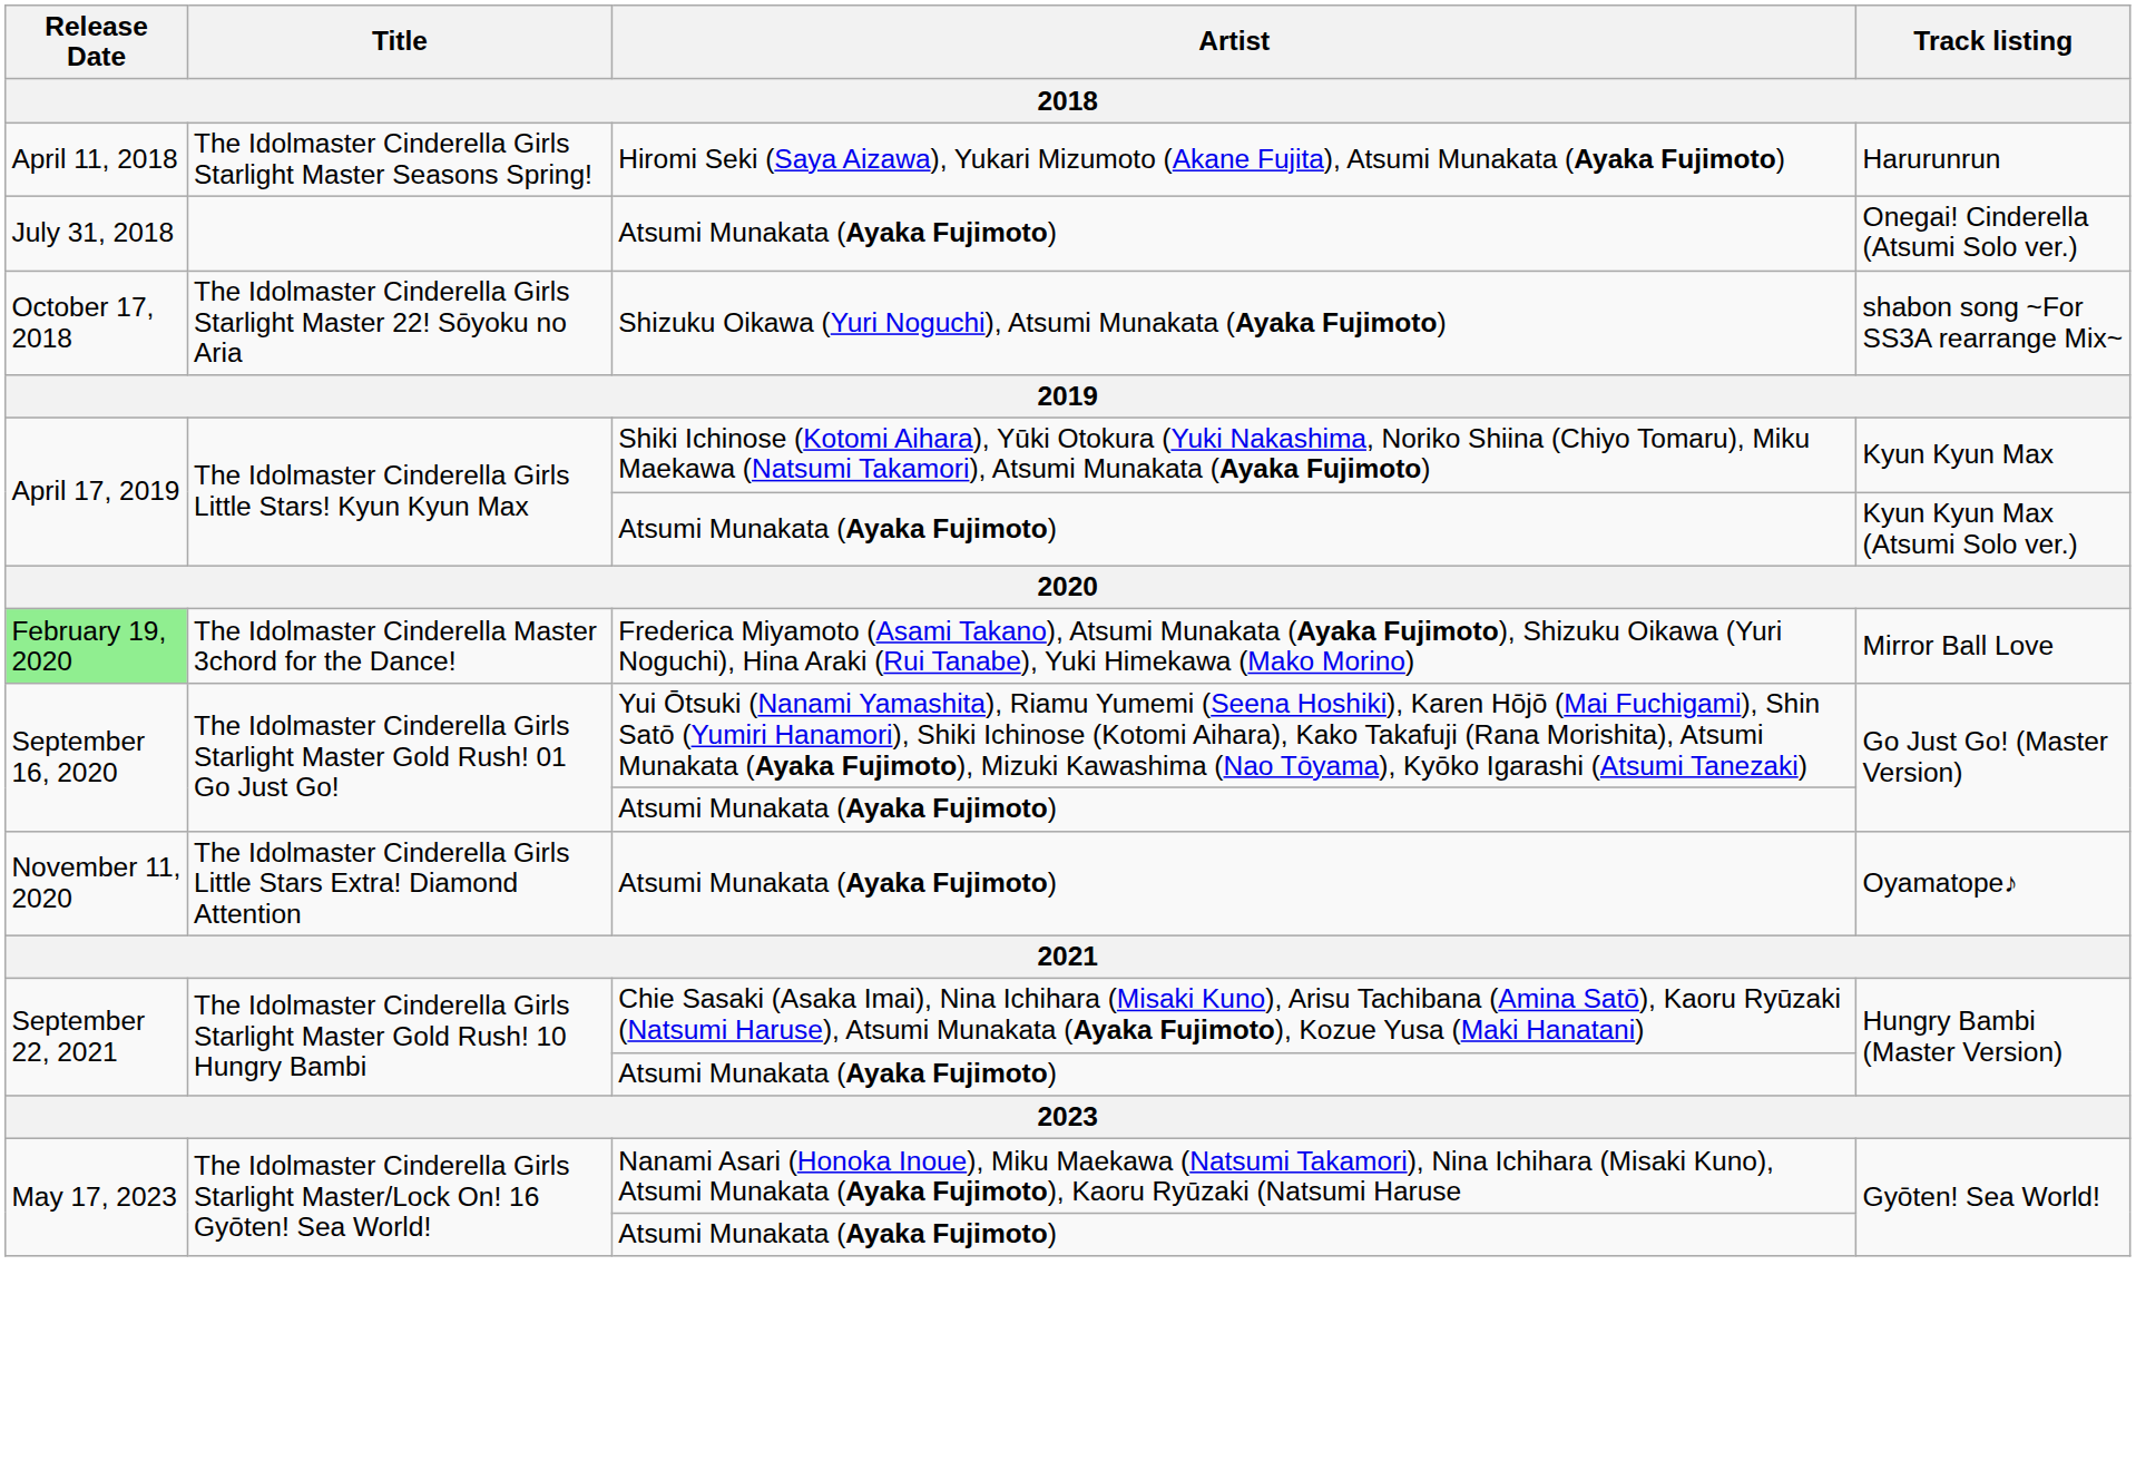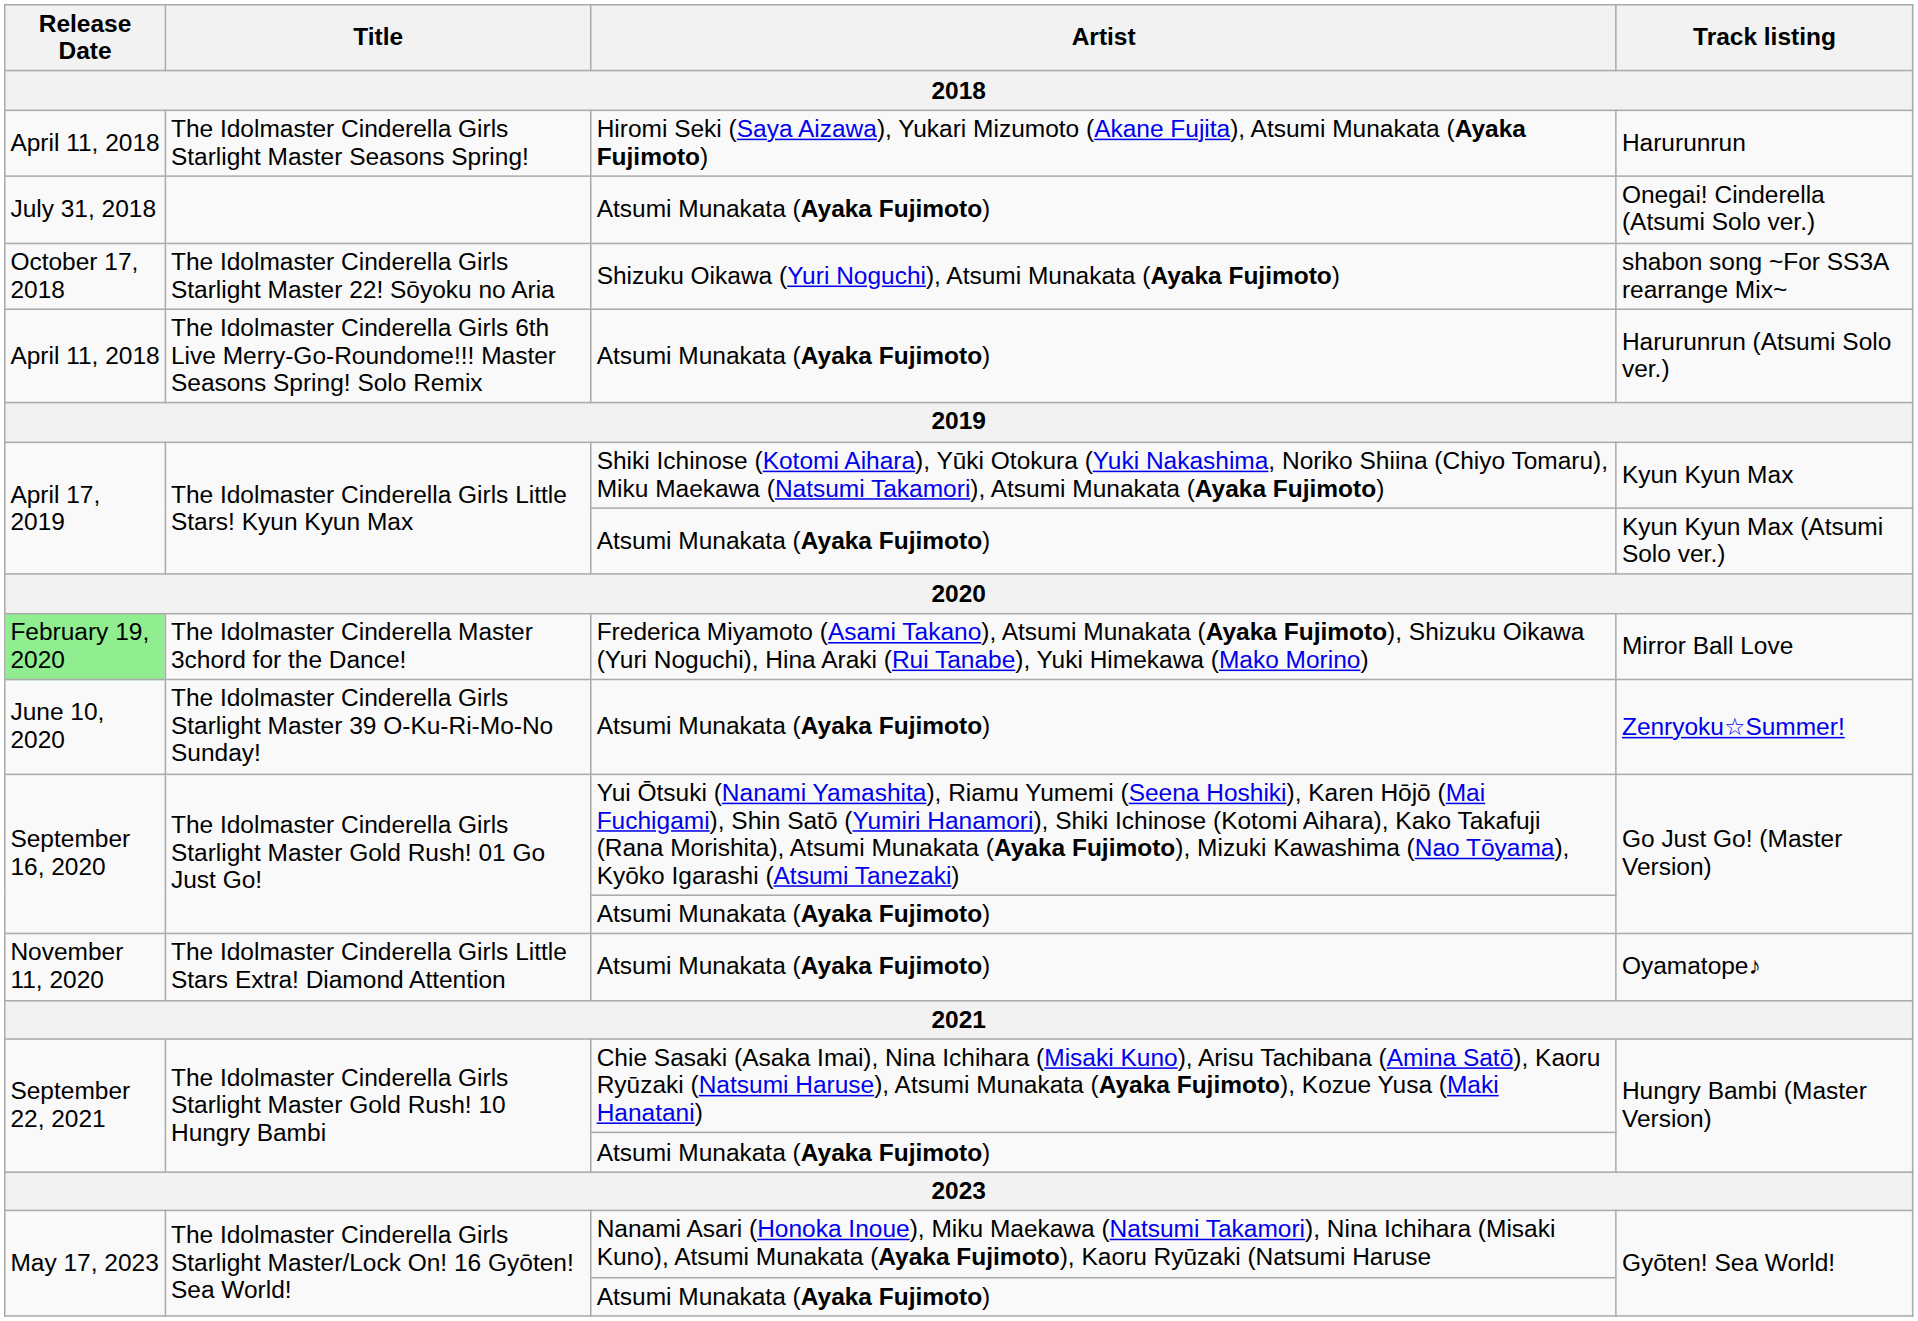 <table class="wikitable sortable">
 <tr>
 <th>Release Date</th>
 <th>Title</th>
 <th>Artist</th>
 <th>Track listing</th>
 </tr>
 <tr>
 <th colspan=4; align=center>2018</th>
 </tr>
 <tr>
 <td>April 11, 2018</td>
 <td>The Idolmaster Cinderella Girls Starlight Master Seasons Spring!</td>
 <td>Hiromi Seki (<a href='#'>Saya Aizawa</a>), Yukari Mizumoto (<a href='#'>Akane Fujita</a>), Atsumi Munakata (<strong>Ayaka Fujimoto</strong>)</td>
 <td>Harurunrun</td>
 </tr>
 <tr>
 <td>July 31, 2018</td>
 <td></td>
 <td>Atsumi Munakata (<strong>Ayaka Fujimoto</strong>)</td>
 <td>Onegai! Cinderella (Atsumi Solo ver.)</td>
 </tr>
 <tr>
 <td>October 17, 2018</td>
 <td>The Idolmaster Cinderella Girls Starlight Master 22! Sōyoku no Aria</td>
 <td>Shizuku Oikawa (<a href='#'>Yuri Noguchi</a>), Atsumi Munakata (<strong>Ayaka Fujimoto</strong>)</td>
 <td>shabon song ~For SS3A rearrange Mix~</td>
 </tr>
 <tr>
+<td>April 11, 2018</td>
+<td>The Idolmaster Cinderella Girls 6th Live Merry-Go-Roundome!!! Master Seasons Spring! Solo Remix</td>
+<td>Atsumi Munakata (<strong>Ayaka Fujimoto</strong>)</td>
+<td>Harurunrun (Atsumi Solo ver.)</td>
+</tr>
+<tr>
 <th colspan=4; align=center>2019</th>
 </tr>
 <tr>
 <td rowspan=2>April 17, 2019</td>
 <td rowspan=2>The Idolmaster Cinderella Girls Little Stars! Kyun Kyun Max</td>
 <td>Shiki Ichinose (<a href='#'>Kotomi Aihara</a>), Yūki Otokura (<a href='#'>Yuki Nakashima</a>, Noriko Shiina (Chiyo Tomaru), Miku Maekawa (<a href='#'>Natsumi Takamori</a>), Atsumi Munakata (<strong>Ayaka Fujimoto</strong>)</td>
 <td>Kyun Kyun Max</td>
 </tr>
 <tr>
 <td>Atsumi Munakata (<strong>Ayaka Fujimoto</strong>)</td>
 <td>Kyun Kyun Max (Atsumi Solo ver.)</td>
 </tr>
 <tr>
 <th colspan=4; align=center>2020</th>
 </tr>
 <tr>
 <td style="background: lightgreen;">February 19, 2020</td>
 <td>The Idolmaster Cinderella Master 3chord for the Dance!</td>
 <td>Frederica Miyamoto (<a href='#'>Asami Takano</a>), Atsumi Munakata (<strong>Ayaka Fujimoto</strong>), Shizuku Oikawa (Yuri Noguchi), Hina Araki (<a href='#'>Rui Tanabe</a>), Yuki Himekawa (<a href='#'>Mako Morino</a>)</td>
 <td>Mirror Ball Love</td>
+</tr>
+<tr>
+<td>June 10, 2020</td>
+<td>The Idolmaster Cinderella Girls Starlight Master 39 O-Ku-Ri-Mo-No Sunday!</td>
+<td>Atsumi Munakata (<strong>Ayaka Fujimoto</strong>)</td>
+<td><a href='#'>Zenryoku☆Summer!</a></td>
 </tr>
 <tr>
 <td rowspan=2>September 16, 2020</td>
 <td rowspan=2>The Idolmaster Cinderella Girls Starlight Master Gold Rush! 01 Go Just Go!</td>
 <td>Yui Ōtsuki (<a href='#'>Nanami Yamashita</a>), Riamu Yumemi (<a href='#'>Seena Hoshiki</a>), Karen Hōjō (<a href='#'>Mai Fuchigami</a>), Shin Satō (<a href='#'>Yumiri Hanamori</a>), Shiki Ichinose (Kotomi Aihara), Kako Takafuji (Rana Morishita), Atsumi Munakata (<strong>Ayaka Fujimoto</strong>), Mizuki Kawashima (<a href='#'>Nao Tōyama</a>), Kyōko Igarashi (<a href='#'>Atsumi Tanezaki</a>)</td>
 <td rowspan=2>Go Just Go! (Master Version)</td>
 </tr>
 <tr>
 <td>Atsumi Munakata (<strong>Ayaka Fujimoto</strong>)</td>
 </tr>
 <tr>
 <td>November 11, 2020</td>
 <td>The Idolmaster Cinderella Girls Little Stars Extra! Diamond Attention</td>
 <td>Atsumi Munakata (<strong>Ayaka Fujimoto</strong>)</td>
 <td>Oyamatope♪</td>
 </tr>
 <tr>
 <th colspan=4; align=center>2021</th>
 </tr>
 <tr>
 <td rowspan=2>September 22, 2021</td>
 <td rowspan=2>The Idolmaster Cinderella Girls Starlight Master Gold Rush! 10 Hungry Bambi</td>
 <td>Chie Sasaki (Asaka Imai), Nina Ichihara (<a href='#'>Misaki Kuno</a>), Arisu Tachibana (<a href='#'>Amina Satō</a>), Kaoru Ryūzaki (<a href='#'>Natsumi Haruse</a>), Atsumi Munakata (<strong>Ayaka Fujimoto</strong>), Kozue Yusa (<a href='#'>Maki Hanatani</a>)</td>
 <td rowspan=2>Hungry Bambi (Master Version)</td>
 </tr>
 <tr>
 <td>Atsumi Munakata (<strong>Ayaka Fujimoto</strong>)</td>
 </tr>
 <tr>
 <th colspan=4; align=center>2023</th>
 </tr>
 <tr>
 <td rowspan=2>May 17, 2023</td>
 <td rowspan=2>The Idolmaster Cinderella Girls Starlight Master/Lock On! 16 Gyōten! Sea World!</td>
 <td>Nanami Asari (<a href='#'>Honoka Inoue</a>), Miku Maekawa (<a href='#'>Natsumi Takamori</a>), Nina Ichihara (Misaki Kuno), Atsumi Munakata (<strong>Ayaka Fujimoto</strong>), Kaoru Ryūzaki (Natsumi Haruse</td>
 <td rowspan=2>Gyōten! Sea World!</td>
 </tr>
 <tr>
 <td>Atsumi Munakata (<strong>Ayaka Fujimoto</strong>)</td>
 </tr>
 </table>
